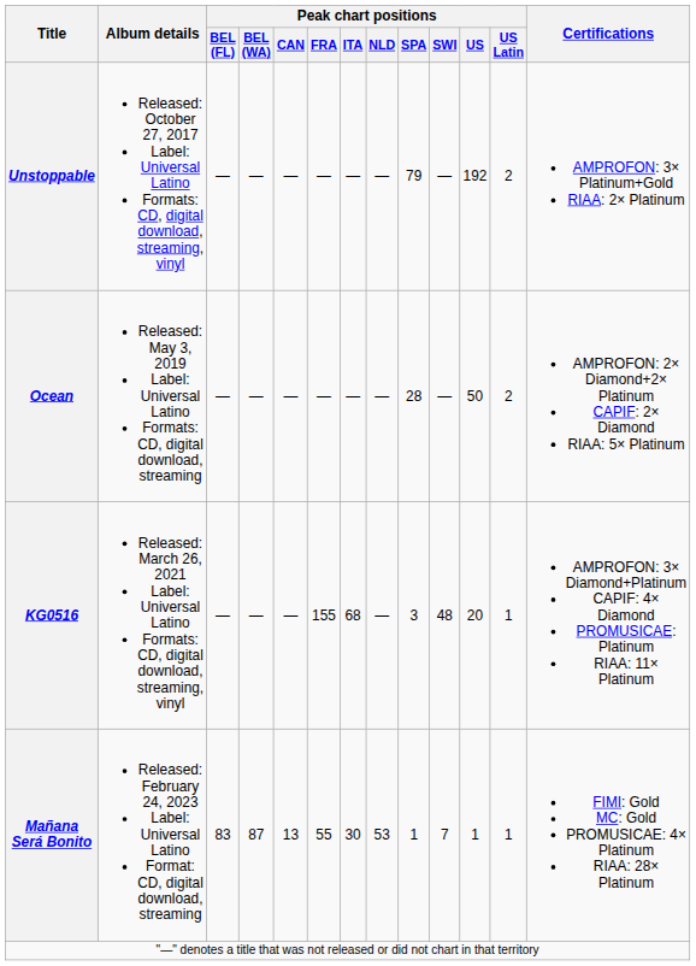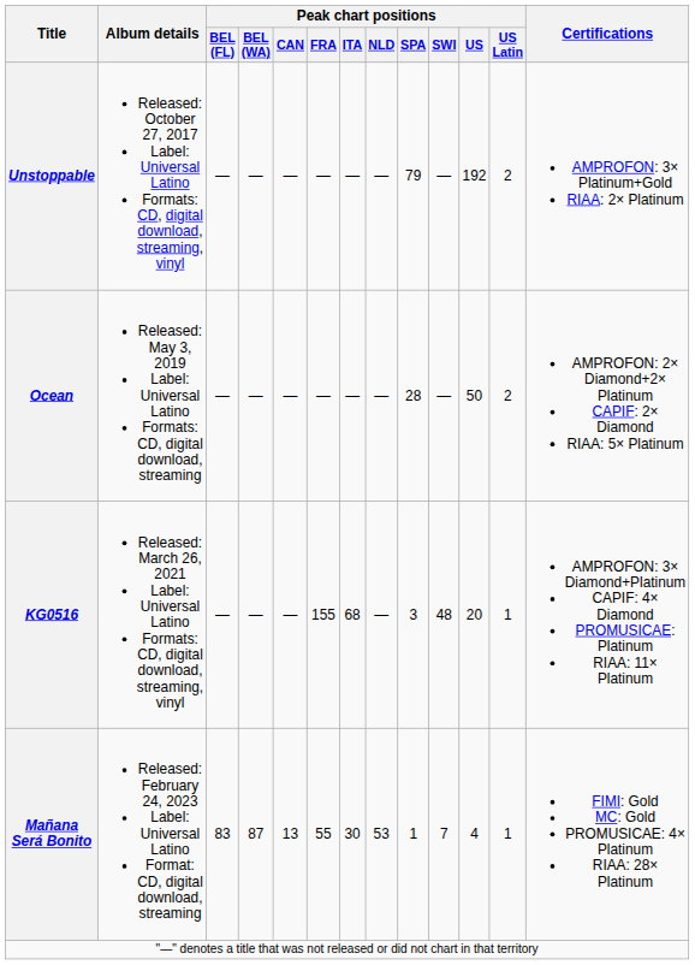 <table class="wikitable plainrowheaders" style="text-align:center;">
 <tr>
 <th scope="col" rowspan="2">Title</th>
 <th scope="col" rowspan="2" style="width:15em;">Album details</th>
 <th scope="col" colspan="10">Peak chart positions</th>
 <th scope="col" rowspan="2" style="width:17em;"><a href='#'>Certifications</a></th>
 </tr>
 <tr>
 <th scope="col" style="width:2.5em;font-size:90%;"><a href='#'>BEL<br>(FL)</a><br></th>
 <th scope="col" style="width:2.5em;font-size:90%;"><a href='#'>BEL<br>(WA)</a><br></th>
 <th scope="col" style="width:2.5em;font-size:90%;"><a href='#'>CAN</a><br></th>
 <th scope="col" style="width:2.5em;font-size:90%;"><a href='#'>FRA</a><br></th>
 <th scope="col" style="width:2.5em;font-size:90%;"><a href='#'>ITA</a><br></th>
 <th scope="col" style="width:2.5em;font-size:90%;"><a href='#'>NLD</a><br></th>
 <th scope="col" style="width:2.5em;font-size:90%;"><a href='#'>SPA</a><br></th>
 <th scope="col" style="width:2.5em;font-size:90%;"><a href='#'>SWI</a><br></th>
 <th scope="col" style="width:2.5em;font-size:90%;"><a href='#'>US</a><br></th>
 <th scope="col" style="width:2.5em;font-size:90%;"><a href='#'>US<br>Latin</a><br></th>
 </tr>
 <tr>
 <th scope="row"><em><a href='#'>Unstoppable</a></em></th>
 <td><br><ul><li>Released: October 27, 2017</li><li>Label: <a href='#'>Universal Latino</a></li><li>Formats: <a href='#'>CD</a>, <a href='#'>digital download</a>, <a href='#'>streaming</a>, <a href='#'>vinyl</a></li></ul></td>
 <td>—</td>
 <td>—</td>
 <td>—</td>
 <td>—</td>
 <td>—</td>
 <td>—</td>
 <td>79</td>
 <td>—</td>
 <td>192</td>
 <td>2</td>
 <td><br><ul><li><a href='#'>AMPROFON</a>: 3× Platinum+Gold</li><li><a href='#'>RIAA</a>: 2× Platinum </li></ul></td>
 </tr>
 <tr>
 <th scope="row"><em><a href='#'>Ocean</a></em></th>
 <td><br><ul><li>Released: May 3, 2019</li><li>Label: Universal Latino</li><li>Formats: CD, digital download, streaming</li></ul></td>
 <td>—</td>
 <td>—</td>
 <td>—</td>
 <td>—</td>
 <td>—</td>
 <td>—</td>
 <td>28</td>
 <td>—</td>
 <td>50</td>
 <td>2</td>
 <td><br><ul><li>AMPROFON: 2× Diamond+2× Platinum</li><li><a href='#'>CAPIF</a>: 2× Diamond</li><li>RIAA: 5× Platinum </li></ul></td>
 </tr>
 <tr>
 <th scope="row"><em><a href='#'>KG0516</a></em></th>
 <td><br><ul><li>Released: March 26, 2021</li><li>Label: Universal Latino</li><li>Formats: CD, digital download, streaming, vinyl</li></ul></td>
 <td>—</td>
 <td>—</td>
 <td>—</td>
 <td>155</td>
 <td>68</td>
 <td>—</td>
 <td>3</td>
 <td>48</td>
 <td>20</td>
 <td>1</td>
 <td><br><ul><li>AMPROFON: 3× Diamond+Platinum</li><li>CAPIF: 4× Diamond</li><li><a href='#'>PROMUSICAE</a>: Platinum</li><li>RIAA: 11× Platinum </li></ul></td>
 </tr>
 <tr>
 <th scope="row"><em><a href='#'>Mañana Será Bonito</a></em></th>
 <td><br><ul><li>Released: February 24, 2023</li><li>Label: Universal Latino</li><li>Format: CD, digital download, streaming</li></ul></td>
 <td>83</td>
 <td>87</td>
 <td>13</td>
 <td>55</td>
 <td>30</td>
 <td>53</td>
 <td>1</td>
 <td>7</td>
-<td>1</td>
+<td>4</td>
 <td>1</td>
 <td><br><ul><li><a href='#'>FIMI</a>: Gold</li><li><a href='#'>MC</a>: Gold</li><li>PROMUSICAE: 4× Platinum</li><li>RIAA: 28× Platinum </li></ul></td>
 </tr>
 <tr>
 <td colspan="16" style="font-size:85%">"—" denotes a title that was not released or did not chart in that territory</td>
 </tr>
 </table>
